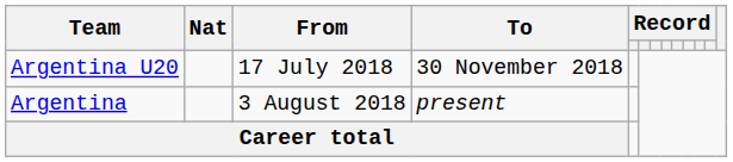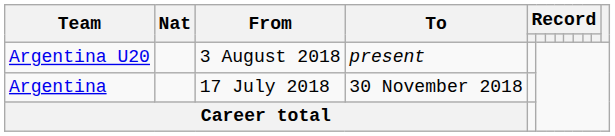 <table class="wikitable">
 <tr>
 <th rowspan="2">Team</th>
 <th rowspan="2">Nat</th>
 <th rowspan="2">From</th>
 <th rowspan="2">To</th>
 <th colspan="8">Record</th>
 <th rowspan=2></th>
 </tr>
 <tr>
 <th></th>
 <th></th>
 <th></th>
 <th></th>
 <th></th>
 <th></th>
 <th></th>
 <th></th>
 </tr>
 <tr>
 <td><a href='#'>Argentina U20</a></td>
 <td></td>
-<td>17 July 2018</td>
-<td>30 November 2018<br></td>
+<td>3 August 2018</td>
+<td><em>present</em><br></td>
 <td></td>
 </tr>
 <tr>
 <td><a href='#'>Argentina</a></td>
 <td></td>
-<td>3 August 2018</td>
-<td><em>present</em><br></td>
+<td>17 July 2018</td>
+<td>30 November 2018<br></td>
 <td></td>
 </tr>
 <tr>
 <th colspan="4">Career total<br></th>
 <td></td>
 </tr>
 </table>
